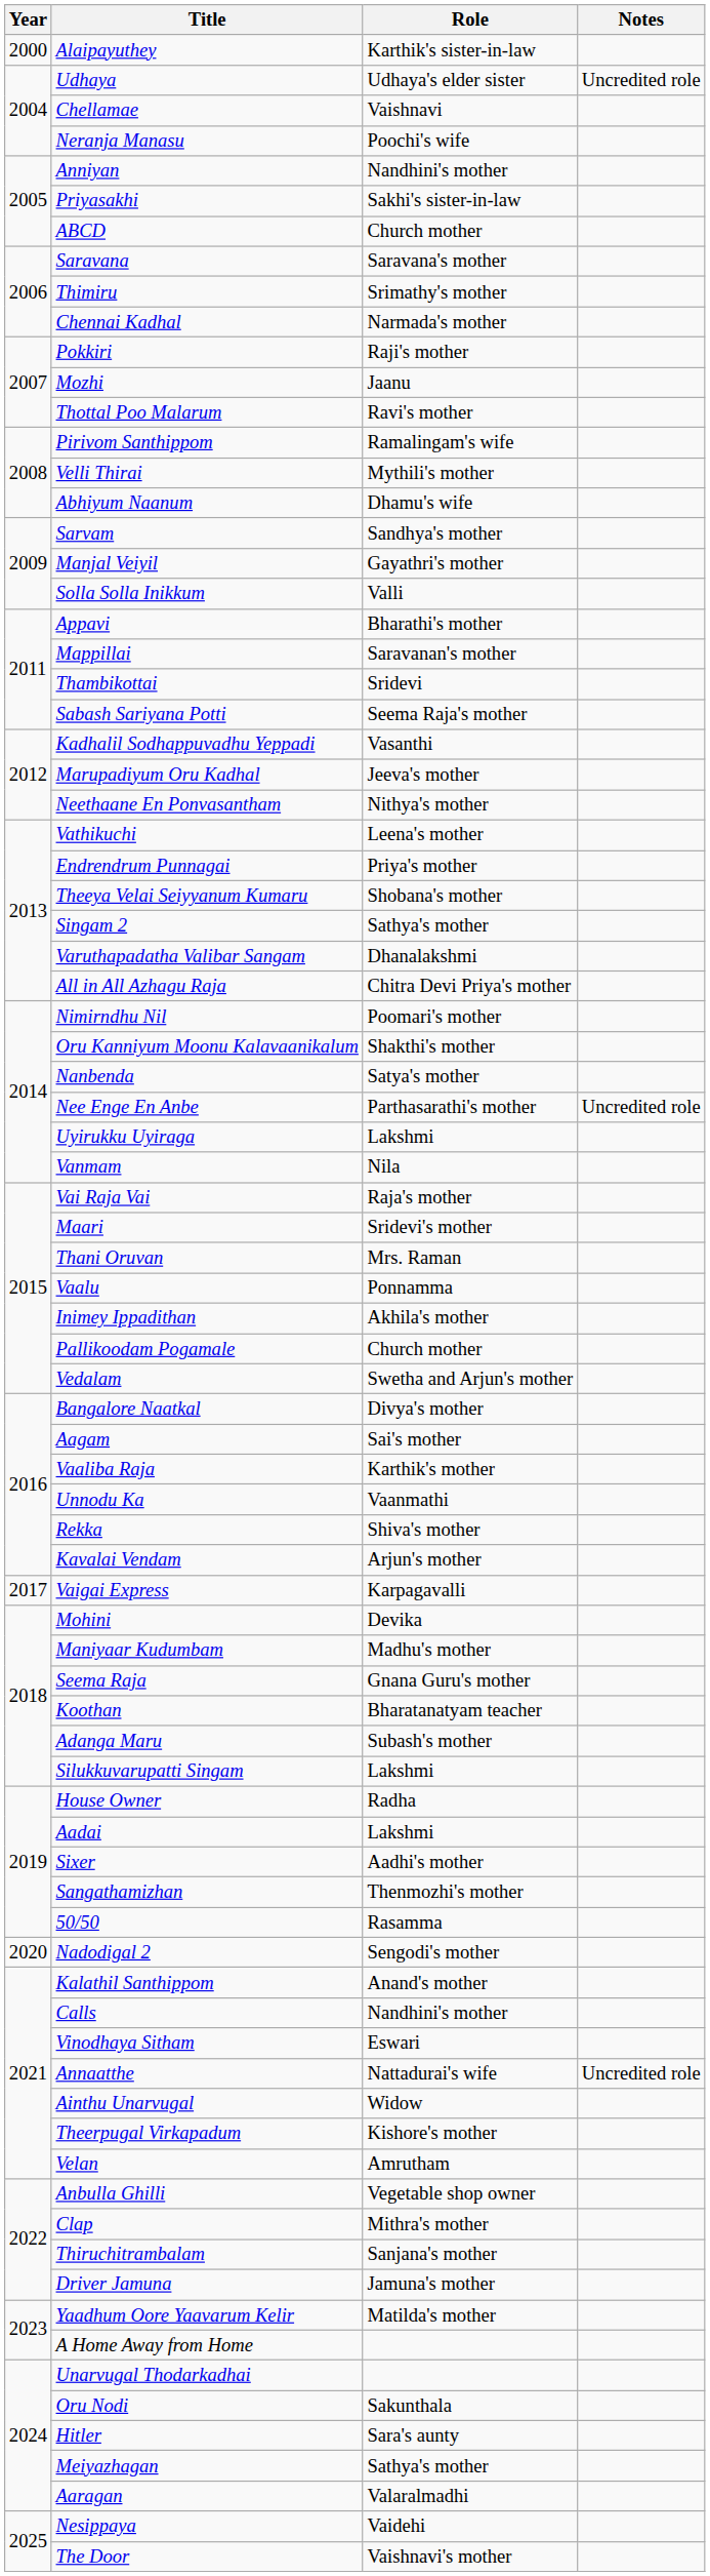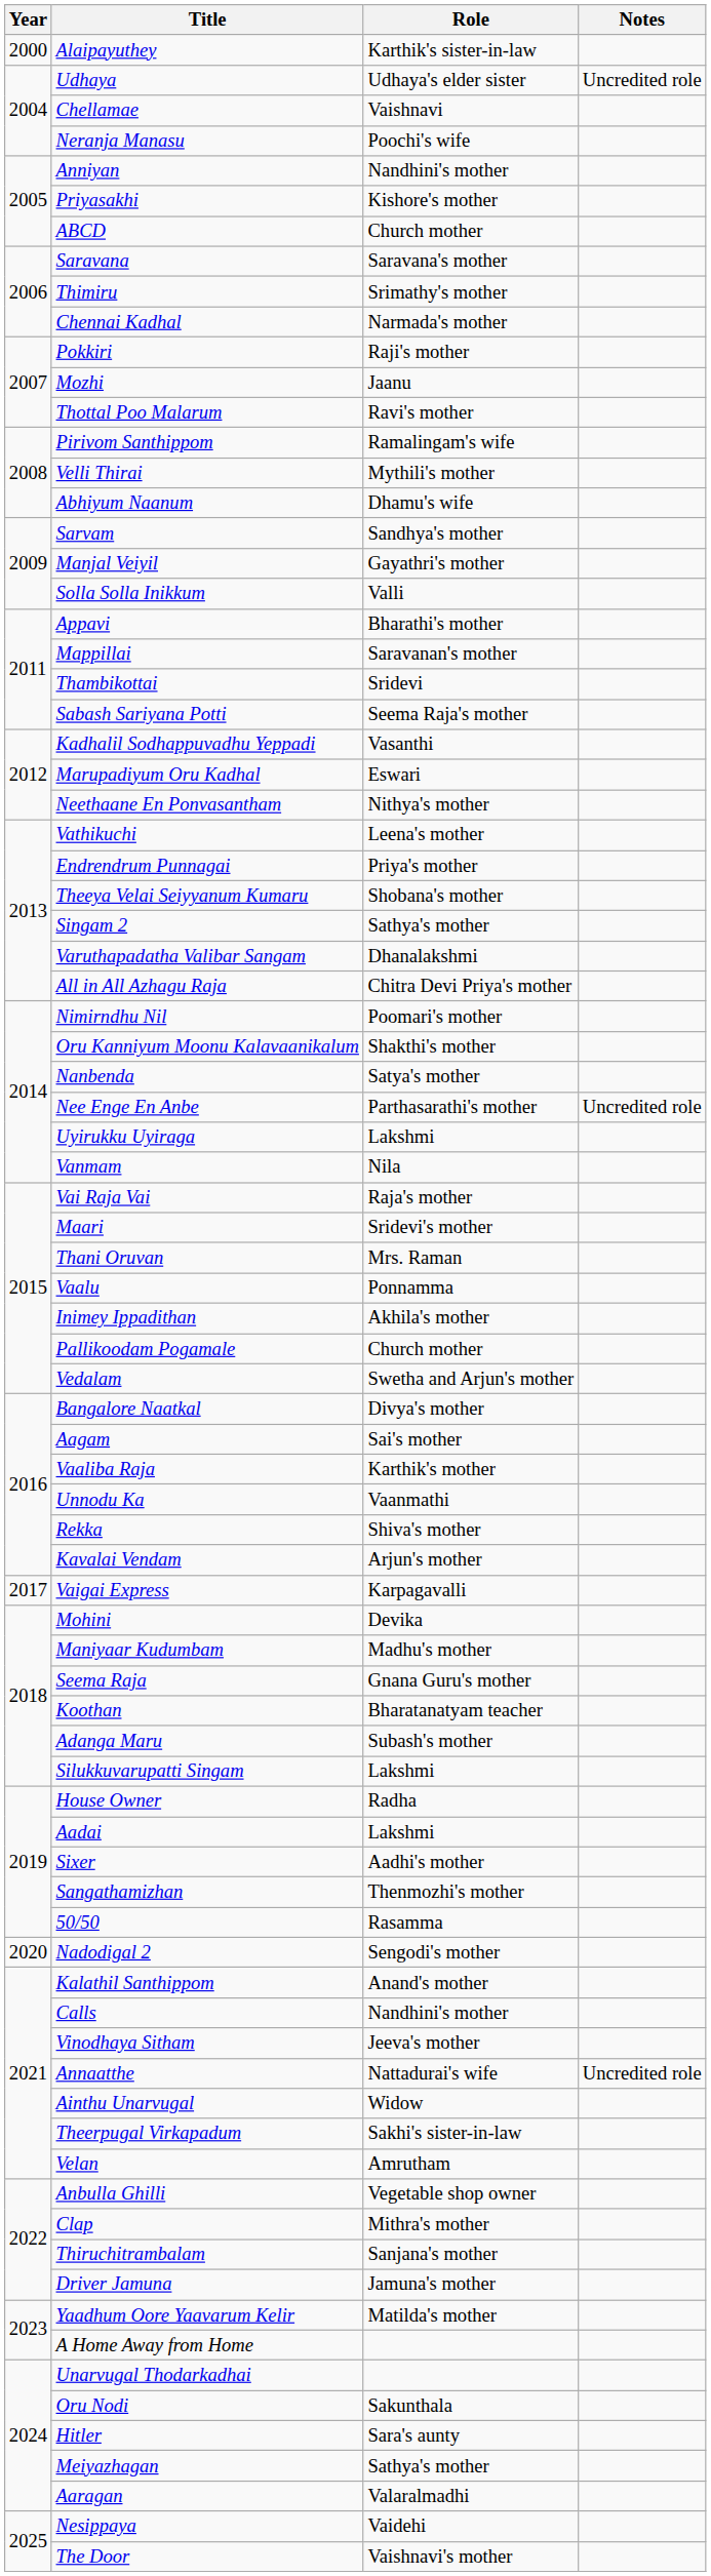 <table class="wikitable sortable">
 <tr>
 <th>Year</th>
 <th>Title</th>
 <th>Role</th>
 <th class=unsortable>Notes</th>
 </tr>
 <tr>
 <td rowspan=1>2000</td>
 <td><em><a href='#'>Alaipayuthey</a></em></td>
 <td>Karthik's sister-in-law</td>
 <td></td>
 </tr>
 <tr>
 <td rowspan=3>2004</td>
 <td><em><a href='#'>Udhaya</a></em></td>
 <td>Udhaya's elder sister</td>
 <td>Uncredited role</td>
 </tr>
 <tr>
 <td><em><a href='#'>Chellamae</a></em></td>
 <td>Vaishnavi</td>
 <td></td>
 </tr>
 <tr>
 <td><em><a href='#'>Neranja Manasu</a></em></td>
 <td>Poochi's wife</td>
 <td></td>
 </tr>
 <tr>
 <td rowspan=3>2005</td>
 <td><em><a href='#'>Anniyan</a></em></td>
 <td>Nandhini's mother</td>
 <td></td>
 </tr>
 <tr>
 <td><em><a href='#'>Priyasakhi</a></em></td>
-<td>Sakhi's sister-in-law</td>
+<td>Kishore's mother</td>
 <td></td>
 </tr>
 <tr>
 <td><em><a href='#'>ABCD</a></em></td>
 <td>Church mother</td>
 <td></td>
 </tr>
 <tr>
 <td rowspan=3>2006</td>
 <td><em><a href='#'>Saravana</a></em></td>
 <td>Saravana's mother</td>
 <td></td>
 </tr>
 <tr>
 <td><em><a href='#'>Thimiru</a></em></td>
 <td>Srimathy's mother</td>
 <td></td>
 </tr>
 <tr>
 <td><em><a href='#'>Chennai Kadhal</a></em></td>
 <td>Narmada's mother</td>
 <td></td>
 </tr>
 <tr>
 <td rowspan=3>2007</td>
 <td><em><a href='#'>Pokkiri</a></em></td>
 <td>Raji's mother</td>
 <td></td>
 </tr>
 <tr>
 <td><em><a href='#'>Mozhi</a></em></td>
 <td>Jaanu</td>
 <td></td>
 </tr>
 <tr>
 <td><em><a href='#'>Thottal Poo Malarum</a></em></td>
 <td>Ravi's mother</td>
 <td></td>
 </tr>
 <tr>
 <td rowspan=3>2008</td>
 <td><em><a href='#'>Pirivom Santhippom</a></em></td>
 <td>Ramalingam's wife</td>
 <td></td>
 </tr>
 <tr>
 <td><em><a href='#'>Velli Thirai</a></em></td>
 <td>Mythili's mother</td>
 <td></td>
 </tr>
 <tr>
 <td><em><a href='#'>Abhiyum Naanum</a></em></td>
 <td>Dhamu's wife</td>
 <td></td>
 </tr>
 <tr>
 <td rowspan="3">2009</td>
 <td><em><a href='#'>Sarvam</a></em></td>
 <td>Sandhya's mother</td>
 <td></td>
 </tr>
 <tr>
 <td><em><a href='#'>Manjal Veiyil</a></em></td>
 <td>Gayathri's mother</td>
 <td></td>
 </tr>
 <tr>
 <td><em><a href='#'>Solla Solla Inikkum</a></em></td>
 <td>Valli</td>
 <td></td>
 </tr>
 <tr>
 <td rowspan=4>2011</td>
 <td><em><a href='#'>Appavi</a></em></td>
 <td>Bharathi's mother</td>
 <td></td>
 </tr>
 <tr>
 <td><em><a href='#'>Mappillai</a></em></td>
 <td>Saravanan's mother</td>
 <td></td>
 </tr>
 <tr>
 <td><em><a href='#'>Thambikottai</a></em></td>
 <td>Sridevi</td>
 <td></td>
 </tr>
 <tr>
 <td><em><a href='#'>Sabash Sariyana Potti</a></em></td>
 <td>Seema Raja's mother</td>
 <td></td>
 </tr>
 <tr>
 <td rowspan=3>2012</td>
 <td><em><a href='#'>Kadhalil Sodhappuvadhu Yeppadi</a></em></td>
 <td>Vasanthi</td>
 <td></td>
 </tr>
 <tr>
 <td><em><a href='#'>Marupadiyum Oru Kadhal</a></em></td>
-<td>Jeeva's mother</td>
+<td>Eswari</td>
 <td></td>
 </tr>
 <tr>
 <td><em><a href='#'>Neethaane En Ponvasantham</a></em></td>
 <td>Nithya's mother</td>
 <td></td>
 </tr>
 <tr>
 <td rowspan=6>2013</td>
 <td><em><a href='#'>Vathikuchi</a></em></td>
 <td>Leena's mother</td>
 <td></td>
 </tr>
 <tr>
 <td><em><a href='#'>Endrendrum Punnagai</a></em></td>
 <td>Priya's mother</td>
 <td></td>
 </tr>
 <tr>
 <td><em><a href='#'>Theeya Velai Seiyyanum Kumaru</a></em></td>
 <td>Shobana's mother</td>
 <td></td>
 </tr>
 <tr>
 <td><em><a href='#'>Singam 2</a></em></td>
 <td>Sathya's mother</td>
 <td></td>
 </tr>
 <tr>
 <td><em><a href='#'>Varuthapadatha Valibar Sangam</a></em></td>
 <td>Dhanalakshmi</td>
 <td></td>
 </tr>
 <tr>
 <td><em><a href='#'>All in All Azhagu Raja</a></em></td>
 <td>Chitra Devi Priya's mother</td>
 <td></td>
 </tr>
 <tr>
 <td rowspan=6>2014</td>
 <td><em><a href='#'>Nimirndhu Nil</a></em></td>
 <td>Poomari's mother</td>
 <td></td>
 </tr>
 <tr>
 <td><em><a href='#'>Oru Kanniyum Moonu Kalavaanikalum</a></em></td>
 <td>Shakthi's mother</td>
 <td></td>
 </tr>
 <tr>
 <td><em><a href='#'>Nanbenda</a></em></td>
 <td>Satya's mother</td>
 <td></td>
 </tr>
 <tr>
 <td><em><a href='#'>Nee Enge En Anbe</a></em></td>
 <td>Parthasarathi's mother</td>
 <td>Uncredited role</td>
 </tr>
 <tr>
 <td><em><a href='#'>Uyirukku Uyiraga</a></em></td>
 <td>Lakshmi</td>
 <td></td>
 </tr>
 <tr>
 <td><em><a href='#'>Vanmam</a></em></td>
 <td>Nila</td>
 <td></td>
 </tr>
 <tr>
 <td rowspan="7">2015</td>
 <td><em><a href='#'>Vai Raja Vai</a></em></td>
 <td>Raja's mother</td>
 <td></td>
 </tr>
 <tr>
 <td><em><a href='#'>Maari</a></em></td>
 <td>Sridevi's mother</td>
 <td></td>
 </tr>
 <tr>
 <td><em><a href='#'>Thani Oruvan</a></em></td>
 <td>Mrs. Raman</td>
 <td></td>
 </tr>
 <tr>
 <td><em><a href='#'>Vaalu</a></em></td>
 <td>Ponnamma</td>
 <td></td>
 </tr>
 <tr>
 <td><em><a href='#'>Inimey Ippadithan</a></em></td>
 <td>Akhila's mother</td>
 <td></td>
 </tr>
 <tr>
 <td><em><a href='#'>Pallikoodam Pogamale</a></em></td>
 <td>Church mother</td>
 <td></td>
 </tr>
 <tr>
 <td><em><a href='#'>Vedalam</a></em></td>
 <td>Swetha and Arjun's mother</td>
 <td></td>
 </tr>
 <tr>
 <td rowspan="6">2016</td>
 <td><em><a href='#'>Bangalore Naatkal</a></em></td>
 <td>Divya's mother</td>
 <td></td>
 </tr>
 <tr>
 <td><em><a href='#'>Aagam</a></em></td>
 <td>Sai's mother</td>
 <td></td>
 </tr>
 <tr>
 <td><em><a href='#'>Vaaliba Raja</a></em></td>
 <td>Karthik's mother</td>
 <td></td>
 </tr>
 <tr>
 <td><em><a href='#'>Unnodu Ka</a></em></td>
 <td>Vaanmathi</td>
 <td></td>
 </tr>
 <tr>
 <td><em><a href='#'>Rekka</a></em></td>
 <td>Shiva's mother</td>
 <td></td>
 </tr>
 <tr>
 <td><em><a href='#'>Kavalai Vendam</a></em></td>
 <td>Arjun's mother</td>
 <td></td>
 </tr>
 <tr>
 <td>2017</td>
 <td><em><a href='#'>Vaigai Express</a></em></td>
 <td>Karpagavalli</td>
 <td></td>
 </tr>
 <tr>
 <td rowspan="6">2018</td>
 <td><em><a href='#'>Mohini</a></em></td>
 <td>Devika</td>
 <td></td>
 </tr>
 <tr>
 <td><em><a href='#'>Maniyaar Kudumbam</a></em></td>
 <td>Madhu's mother</td>
 <td></td>
 </tr>
 <tr>
 <td><em><a href='#'>Seema Raja</a></em></td>
 <td>Gnana Guru's mother</td>
 <td></td>
 </tr>
 <tr>
 <td><em><a href='#'>Koothan</a></em></td>
 <td>Bharatanatyam teacher</td>
 <td></td>
 </tr>
 <tr>
 <td><em><a href='#'>Adanga Maru</a></em></td>
 <td>Subash's mother</td>
 <td></td>
 </tr>
 <tr>
 <td><em><a href='#'>Silukkuvarupatti Singam</a></em></td>
 <td>Lakshmi</td>
 <td></td>
 </tr>
 <tr>
 <td rowspan="5">2019</td>
 <td><em><a href='#'>House Owner</a></em></td>
 <td>Radha</td>
 <td></td>
 </tr>
 <tr>
 <td><em><a href='#'>Aadai</a></em></td>
 <td>Lakshmi</td>
 <td></td>
 </tr>
 <tr>
 <td><em><a href='#'>Sixer</a></em></td>
 <td>Aadhi's mother</td>
 <td></td>
 </tr>
 <tr>
 <td><em><a href='#'>Sangathamizhan</a></em></td>
 <td>Thenmozhi's mother</td>
 <td></td>
 </tr>
 <tr>
 <td><em><a href='#'>50/50</a></em></td>
 <td>Rasamma</td>
 <td></td>
 </tr>
 <tr>
 <td>2020</td>
 <td><em><a href='#'>Nadodigal 2</a></em></td>
 <td>Sengodi's mother</td>
 <td></td>
 </tr>
 <tr>
 <td rowspan="7">2021</td>
 <td><em><a href='#'>Kalathil Santhippom</a></em></td>
 <td>Anand's mother</td>
 <td></td>
 </tr>
 <tr>
 <td><em><a href='#'>Calls</a></em></td>
 <td>Nandhini's mother</td>
 <td></td>
 </tr>
 <tr>
 <td><em><a href='#'>Vinodhaya Sitham</a></em></td>
-<td>Eswari</td>
+<td>Jeeva's mother</td>
 <td></td>
 </tr>
 <tr>
 <td><em><a href='#'>Annaatthe</a></em></td>
 <td>Nattadurai's wife</td>
 <td>Uncredited role</td>
 </tr>
 <tr>
 <td><em><a href='#'>Ainthu Unarvugal</a></em></td>
 <td>Widow</td>
 <td></td>
 </tr>
 <tr>
 <td><em><a href='#'>Theerpugal Virkapadum</a></em></td>
-<td>Kishore's mother</td>
+<td>Sakhi's sister-in-law</td>
 <td></td>
 </tr>
 <tr>
 <td><em><a href='#'>Velan</a></em></td>
 <td>Amrutham</td>
 <td></td>
 </tr>
 <tr>
 <td rowspan="4">2022</td>
 <td><em><a href='#'>Anbulla Ghilli</a></em></td>
 <td>Vegetable shop owner</td>
 <td></td>
 </tr>
 <tr>
 <td><em><a href='#'>Clap</a></em></td>
 <td>Mithra's mother</td>
 <td></td>
 </tr>
 <tr>
 <td><em><a href='#'>Thiruchitrambalam</a></em></td>
 <td>Sanjana's mother</td>
 <td></td>
 </tr>
 <tr>
 <td><em><a href='#'>Driver Jamuna</a></em></td>
 <td>Jamuna's mother</td>
 <td></td>
 </tr>
 <tr>
 <td rowspan="2">2023</td>
 <td><em><a href='#'>Yaadhum Oore Yaavarum Kelir</a></em></td>
 <td>Matilda's mother</td>
 <td></td>
 </tr>
 <tr>
 <td><em>A Home Away from Home</em></td>
 <td></td>
 <td></td>
 </tr>
 <tr>
 <td rowspan="5">2024</td>
 <td><em><a href='#'>Unarvugal Thodarkadhai</a></em></td>
 <td></td>
 <td></td>
 </tr>
 <tr>
 <td><em><a href='#'>Oru Nodi</a></em></td>
 <td>Sakunthala</td>
 <td></td>
 </tr>
 <tr>
 <td><em><a href='#'>Hitler</a></em></td>
 <td>Sara's aunty</td>
 <td></td>
 </tr>
 <tr>
 <td><em><a href='#'>Meiyazhagan</a></em></td>
 <td>Sathya's mother</td>
 <td></td>
 </tr>
 <tr>
 <td><em><a href='#'>Aaragan</a></em></td>
 <td>Valaralmadhi</td>
 <td></td>
 </tr>
 <tr>
 <td rowspan="2">2025</td>
 <td><em><a href='#'>Nesippaya</a></em></td>
 <td>Vaidehi</td>
 <td></td>
 </tr>
 <tr>
 <td><em><a href='#'>The Door</a></em></td>
 <td>Vaishnavi's mother</td>
 <td></td>
 </tr>
 <tr>
 </tr>
 </table>
